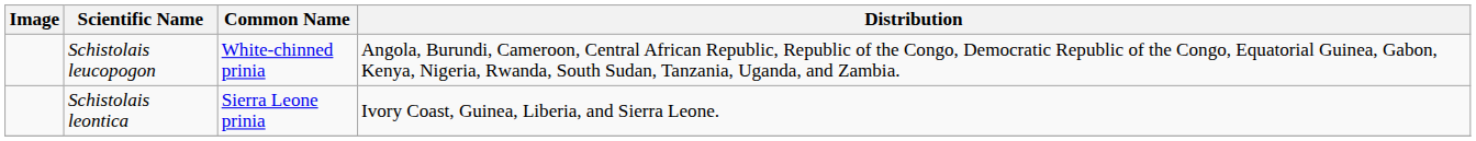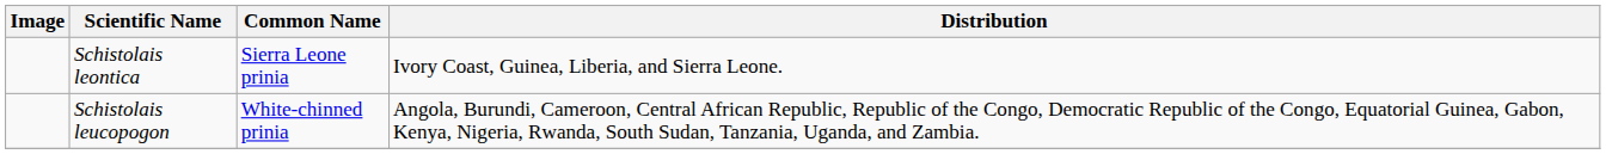 <table class="wikitable">
 <tr>
 <th>Image</th>
 <th>Scientific Name</th>
 <th>Common Name</th>
 <th>Distribution</th>
 </tr>
 <tr>
 <td></td>
+<td><em>Schistolais leontica</em></td>
+<td><a href='#'>Sierra Leone prinia</a></td>
+<td>Ivory Coast, Guinea, Liberia, and Sierra Leone.</td>
+</tr>
+<tr>
+<td></td>
 <td><em>Schistolais leucopogon</em></td>
 <td><a href='#'>White-chinned prinia</a></td>
 <td>Angola, Burundi, Cameroon, Central African Republic, Republic of the Congo, Democratic Republic of the Congo, Equatorial Guinea, Gabon, Kenya, Nigeria, Rwanda, South Sudan, Tanzania, Uganda, and Zambia.</td>
 </tr>
 <tr>
-<td></td>
-<td><em>Schistolais leontica</em></td>
-<td><a href='#'>Sierra Leone prinia</a></td>
-<td>Ivory Coast, Guinea, Liberia, and Sierra Leone.</td>
-</tr>
-<tr>
 </tr>
 </table>
